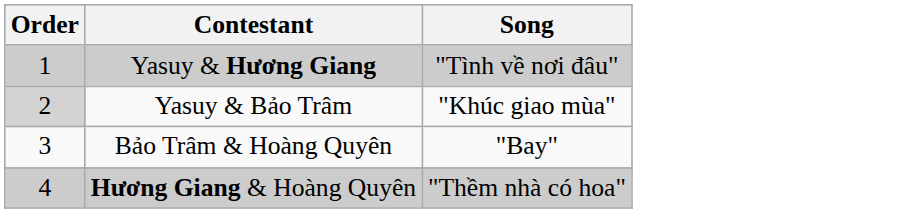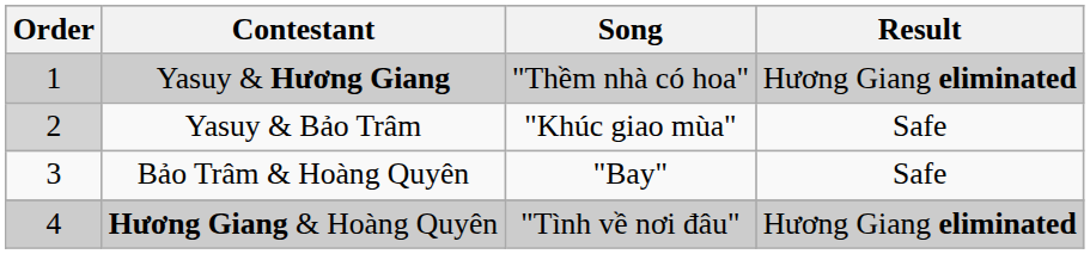 <table class="wikitable plainrowheaders" style="text-align:center;">
 <tr style="background:#f2f2f2;">
 <th scope="col">Order</th>
 <th scope="col">Contestant</th>
 <th scope="col">Song</th>
+<th scope="col">Result</th>
 </tr>
 <tr style="background:#ccc;">
 <td>1</td>
 <td scope="row">Yasuy & <strong>Hương Giang</strong></td>
-<td>"Tình về nơi đâu"</td>
+<td>"Thềm nhà có hoa"</td>
+<td>Hương Giang <strong>eliminated</strong></td>
 </tr>
 <tr>
 <td style="background: lightgrey;">2</td>
 <td scope="row">Yasuy & Bảo Trâm</td>
 <td>"Khúc giao mùa"</td>
+<td>Safe</td>
 </tr>
 <tr>
 <td>3</td>
 <td scope="row">Bảo Trâm & Hoàng Quyên</td>
 <td>"Bay"</td>
+<td>Safe</td>
 </tr>
 <tr style="background:#ccc;">
 <td>4</td>
 <td scope="row"><strong>Hương Giang</strong> & Hoàng Quyên</td>
-<td>"Thềm nhà có hoa"</td>
+<td>"Tình về nơi đâu"</td>
+<td>Hương Giang <strong>eliminated</strong></td>
 </tr>
 </table>
